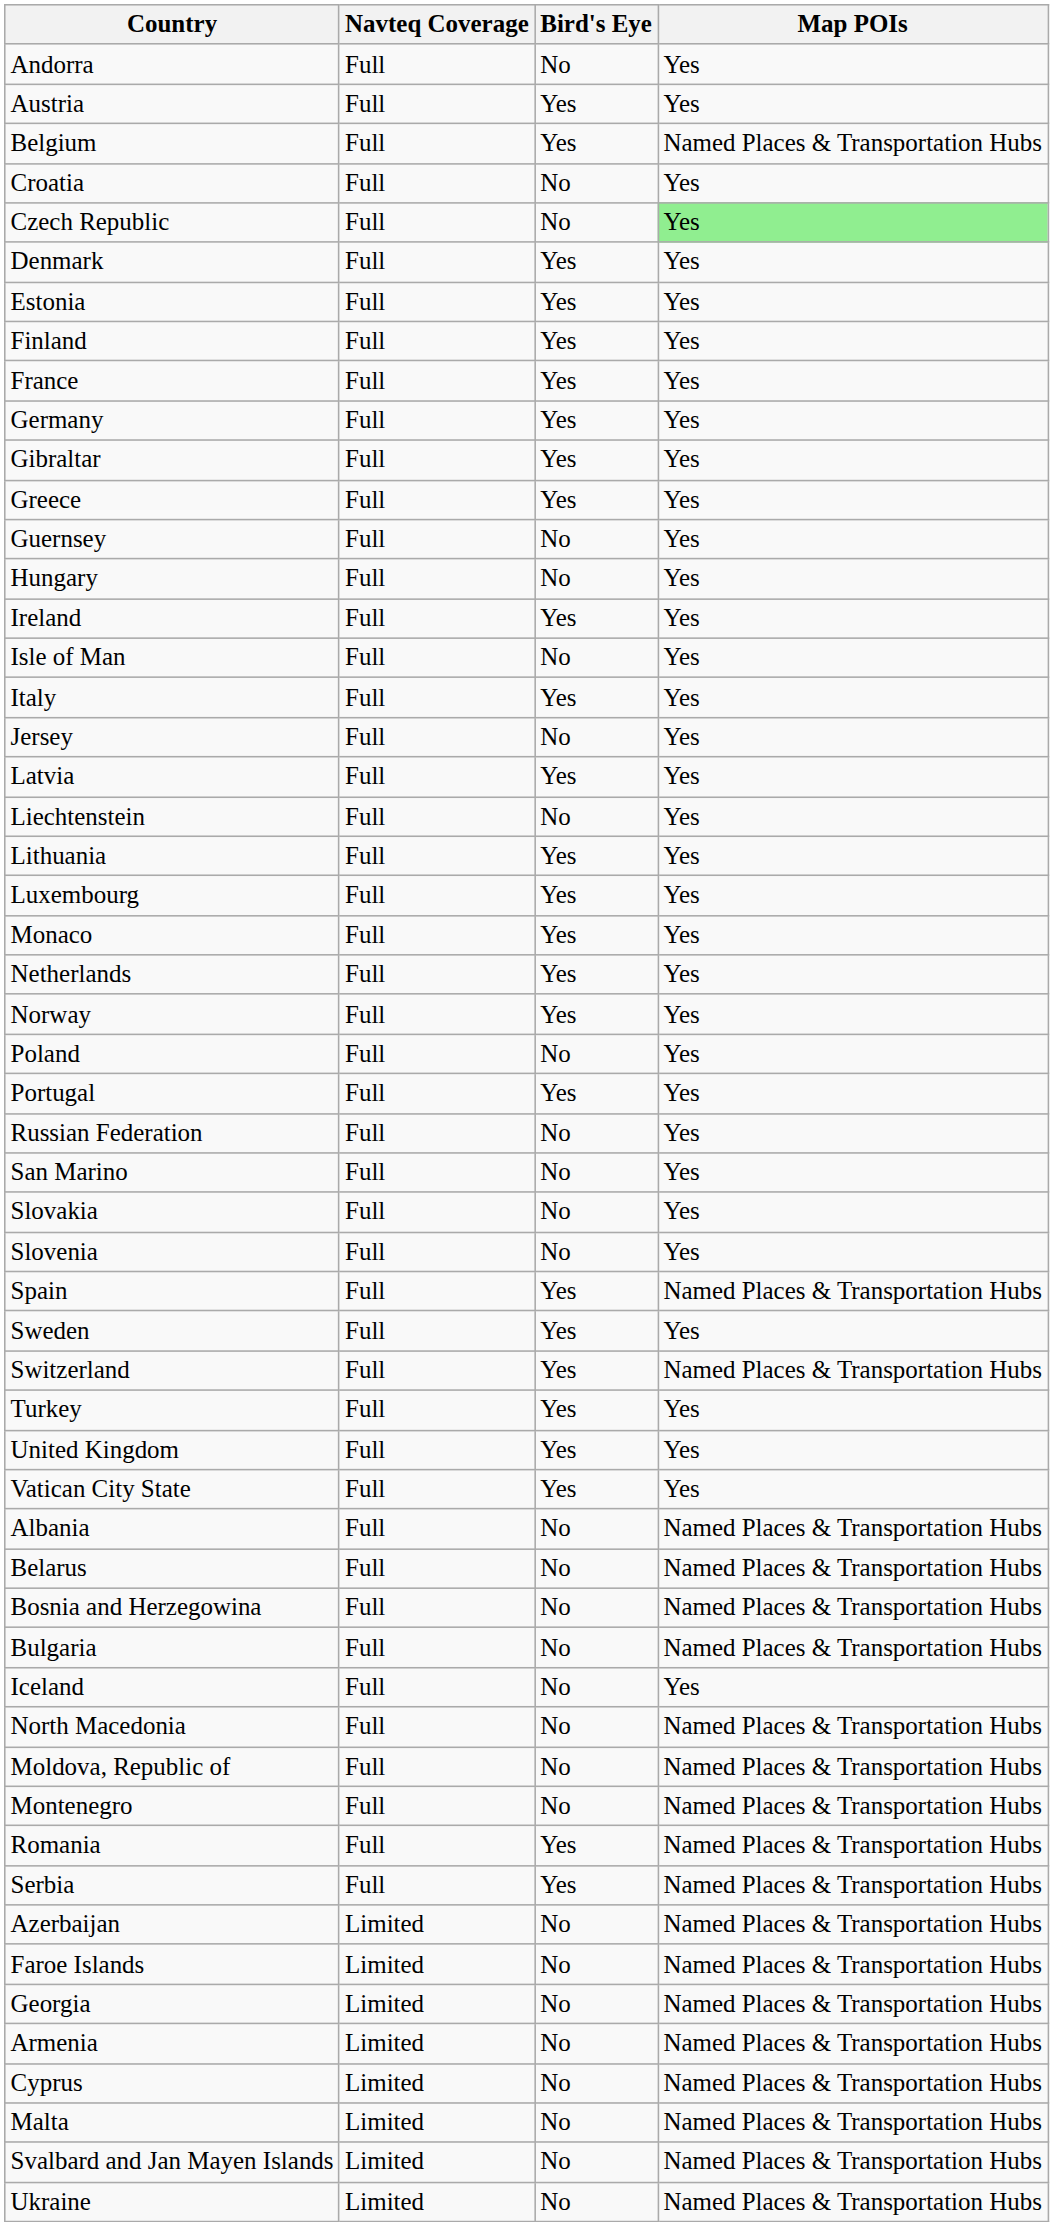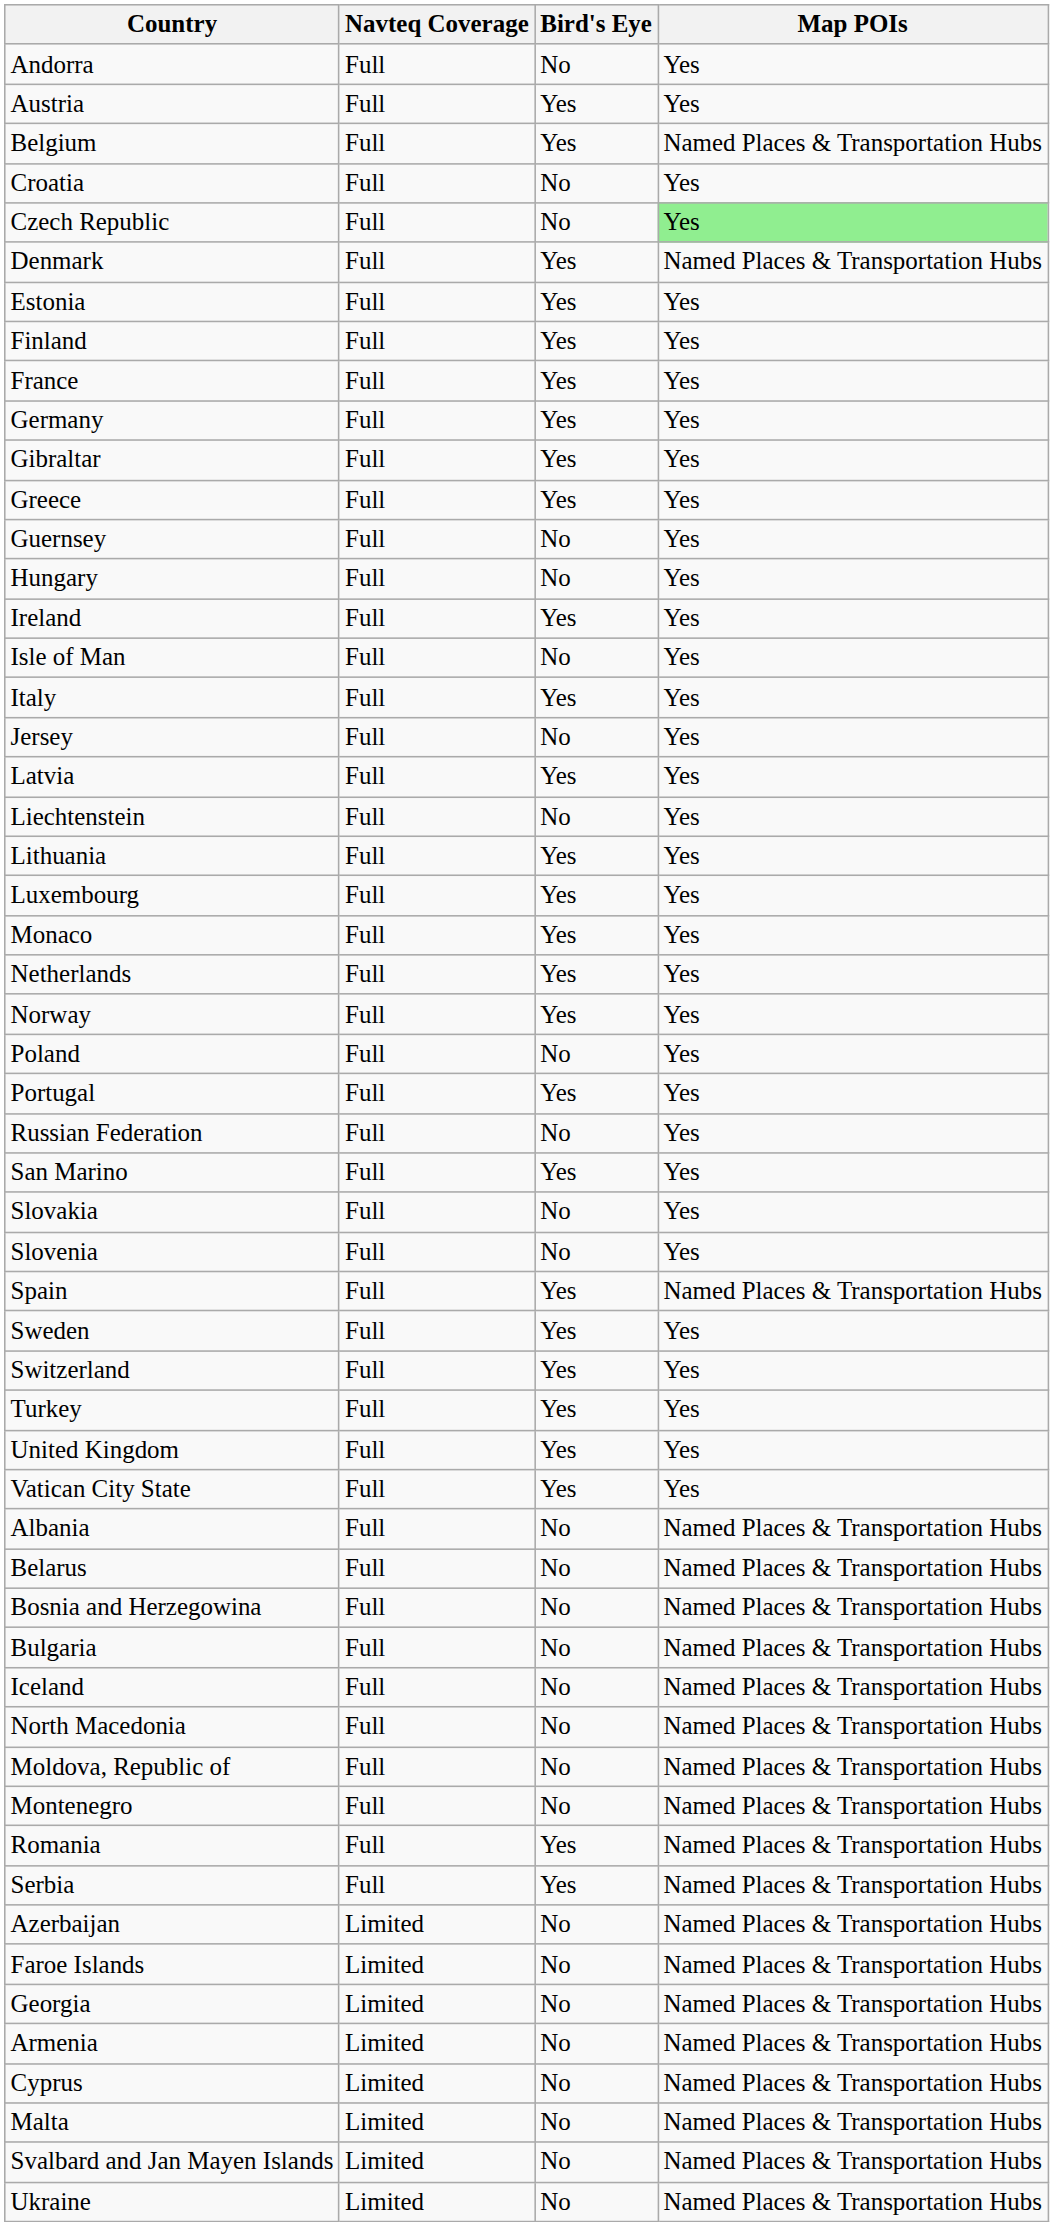 <table class="wikitable sortable">
 <tr>
 <th>Country</th>
 <th>Navteq Coverage</th>
 <th>Bird's Eye</th>
 <th>Map POIs</th>
 </tr>
 <tr>
 <td>Andorra</td>
 <td>Full</td>
 <td>No</td>
 <td>Yes</td>
 </tr>
 <tr>
 <td>Austria</td>
 <td>Full</td>
 <td>Yes</td>
 <td>Yes</td>
 </tr>
 <tr>
 <td>Belgium</td>
 <td>Full</td>
 <td>Yes</td>
 <td>Named Places & Transportation Hubs</td>
 </tr>
 <tr>
 <td>Croatia</td>
 <td>Full</td>
 <td>No</td>
 <td>Yes</td>
 </tr>
 <tr>
 <td>Czech Republic</td>
 <td>Full</td>
 <td>No</td>
 <td style="background: lightgreen;">Yes</td>
 </tr>
 <tr>
 <td>Denmark</td>
 <td>Full</td>
 <td>Yes</td>
-<td>Yes</td>
+<td>Named Places & Transportation Hubs</td>
 </tr>
 <tr>
 <td>Estonia</td>
 <td>Full</td>
 <td>Yes</td>
 <td>Yes</td>
 </tr>
 <tr>
 <td>Finland</td>
 <td>Full</td>
 <td>Yes</td>
 <td>Yes</td>
 </tr>
 <tr>
 <td>France</td>
 <td>Full</td>
 <td>Yes</td>
 <td>Yes</td>
 </tr>
 <tr>
 <td>Germany</td>
 <td>Full</td>
 <td>Yes</td>
 <td>Yes</td>
 </tr>
 <tr>
 <td>Gibraltar</td>
 <td>Full</td>
 <td>Yes</td>
 <td>Yes</td>
 </tr>
 <tr>
 <td>Greece</td>
 <td>Full</td>
 <td>Yes</td>
 <td>Yes</td>
 </tr>
 <tr>
 <td>Guernsey</td>
 <td>Full</td>
 <td>No</td>
 <td>Yes</td>
 </tr>
 <tr>
 <td>Hungary</td>
 <td>Full</td>
 <td>No</td>
 <td>Yes</td>
 </tr>
 <tr>
 <td>Ireland</td>
 <td>Full</td>
 <td>Yes</td>
 <td>Yes</td>
 </tr>
 <tr>
 <td>Isle of Man</td>
 <td>Full</td>
 <td>No</td>
 <td>Yes</td>
 </tr>
 <tr>
 <td>Italy</td>
 <td>Full</td>
 <td>Yes</td>
 <td>Yes</td>
 </tr>
 <tr>
 <td>Jersey</td>
 <td>Full</td>
 <td>No</td>
 <td>Yes</td>
 </tr>
 <tr>
 <td>Latvia</td>
 <td>Full</td>
 <td>Yes</td>
 <td>Yes</td>
 </tr>
 <tr>
 <td>Liechtenstein</td>
 <td>Full</td>
 <td>No</td>
 <td>Yes</td>
 </tr>
 <tr>
 <td>Lithuania</td>
 <td>Full</td>
 <td>Yes</td>
 <td>Yes</td>
 </tr>
 <tr>
 <td>Luxembourg</td>
 <td>Full</td>
 <td>Yes</td>
 <td>Yes</td>
 </tr>
 <tr>
 <td>Monaco</td>
 <td>Full</td>
 <td>Yes</td>
 <td>Yes</td>
 </tr>
 <tr>
 <td>Netherlands</td>
 <td>Full</td>
 <td>Yes</td>
 <td>Yes</td>
 </tr>
 <tr>
 <td>Norway</td>
 <td>Full</td>
 <td>Yes</td>
 <td>Yes</td>
 </tr>
 <tr>
 <td>Poland</td>
 <td>Full</td>
 <td>No</td>
 <td>Yes</td>
 </tr>
 <tr>
 <td>Portugal</td>
 <td>Full</td>
 <td>Yes</td>
 <td>Yes</td>
 </tr>
 <tr>
 <td>Russian Federation</td>
 <td>Full</td>
 <td>No</td>
 <td>Yes</td>
 </tr>
 <tr>
 <td>San Marino</td>
 <td>Full</td>
-<td>No</td>
+<td>Yes</td>
 <td>Yes</td>
 </tr>
 <tr>
 <td>Slovakia</td>
 <td>Full</td>
 <td>No</td>
 <td>Yes</td>
 </tr>
 <tr>
 <td>Slovenia</td>
 <td>Full</td>
 <td>No</td>
 <td>Yes</td>
 </tr>
 <tr>
 <td>Spain</td>
 <td>Full</td>
 <td>Yes</td>
 <td>Named Places & Transportation Hubs</td>
 </tr>
 <tr>
 <td>Sweden</td>
 <td>Full</td>
 <td>Yes</td>
 <td>Yes</td>
 </tr>
 <tr>
 <td>Switzerland</td>
 <td>Full</td>
 <td>Yes</td>
-<td>Named Places & Transportation Hubs</td>
+<td>Yes</td>
 </tr>
 <tr>
 <td>Turkey</td>
 <td>Full</td>
 <td>Yes</td>
 <td>Yes</td>
 </tr>
 <tr>
 <td>United Kingdom</td>
 <td>Full</td>
 <td>Yes</td>
 <td>Yes</td>
 </tr>
 <tr>
 <td>Vatican City State</td>
 <td>Full</td>
 <td>Yes</td>
 <td>Yes</td>
 </tr>
 <tr>
 <td>Albania</td>
 <td>Full</td>
 <td>No</td>
 <td>Named Places & Transportation Hubs</td>
 </tr>
 <tr>
 <td>Belarus</td>
 <td>Full</td>
 <td>No</td>
 <td>Named Places & Transportation Hubs</td>
 </tr>
 <tr>
 <td>Bosnia and Herzegowina</td>
 <td>Full</td>
 <td>No</td>
 <td>Named Places & Transportation Hubs</td>
 </tr>
 <tr>
 <td>Bulgaria</td>
 <td>Full</td>
 <td>No</td>
 <td>Named Places & Transportation Hubs</td>
 </tr>
 <tr>
 <td>Iceland</td>
 <td>Full</td>
 <td>No</td>
-<td>Yes</td>
+<td>Named Places & Transportation Hubs</td>
 </tr>
 <tr>
 <td>North Macedonia</td>
 <td>Full</td>
 <td>No</td>
 <td>Named Places & Transportation Hubs</td>
 </tr>
 <tr>
 <td>Moldova, Republic of</td>
 <td>Full</td>
 <td>No</td>
 <td>Named Places & Transportation Hubs</td>
 </tr>
 <tr>
 <td>Montenegro</td>
 <td>Full</td>
 <td>No</td>
 <td>Named Places & Transportation Hubs</td>
 </tr>
 <tr>
 <td>Romania</td>
 <td>Full</td>
 <td>Yes</td>
 <td>Named Places & Transportation Hubs</td>
 </tr>
 <tr>
 <td>Serbia</td>
 <td>Full</td>
 <td>Yes</td>
 <td>Named Places & Transportation Hubs</td>
 </tr>
 <tr>
 <td>Azerbaijan</td>
 <td>Limited</td>
 <td>No</td>
 <td>Named Places & Transportation Hubs</td>
 </tr>
 <tr>
 <td>Faroe Islands</td>
 <td>Limited</td>
 <td>No</td>
 <td>Named Places & Transportation Hubs</td>
 </tr>
 <tr>
 <td>Georgia</td>
 <td>Limited</td>
 <td>No</td>
 <td>Named Places & Transportation Hubs</td>
 </tr>
 <tr>
 <td>Armenia</td>
 <td>Limited</td>
 <td>No</td>
 <td>Named Places & Transportation Hubs</td>
 </tr>
 <tr>
 <td>Cyprus</td>
 <td>Limited</td>
 <td>No</td>
 <td>Named Places & Transportation Hubs</td>
 </tr>
 <tr>
 <td>Malta</td>
 <td>Limited</td>
 <td>No</td>
 <td>Named Places & Transportation Hubs</td>
 </tr>
 <tr>
 <td>Svalbard and Jan Mayen Islands</td>
 <td>Limited</td>
 <td>No</td>
 <td>Named Places & Transportation Hubs</td>
 </tr>
 <tr>
 <td>Ukraine</td>
 <td>Limited</td>
 <td>No</td>
 <td>Named Places & Transportation Hubs</td>
 </tr>
 </table>
